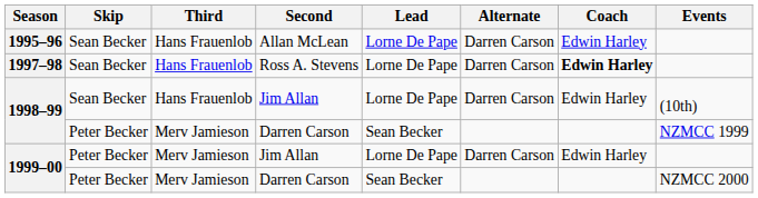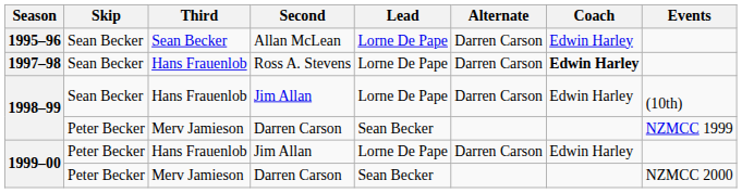 <table class="wikitable">
 <tr>
 <th scope="col">Season</th>
 <th scope="col">Skip</th>
 <th scope="col">Third</th>
 <th scope="col">Second</th>
 <th scope="col">Lead</th>
 <th scope="col">Alternate</th>
 <th scope="col">Coach</th>
 <th scope="col">Events</th>
 </tr>
 <tr>
 <th scope="row">1995–96</th>
 <td>Sean Becker</td>
-<td>Hans Frauenlob</td>
+<td><a href='#'>Sean Becker</a></td>
 <td>Allan McLean</td>
 <td><a href='#'>Lorne De Pape</a></td>
 <td>Darren Carson</td>
 <td><a href='#'>Edwin Harley</a></td>
 <td> </td>
 </tr>
 <tr>
 <th scope="row">1997–98</th>
 <td>Sean Becker</td>
 <td><a href='#'>Hans Frauenlob</a></td>
 <td>Ross A. Stevens</td>
 <td>Lorne De Pape</td>
 <td>Darren Carson</td>
 <td><strong>Edwin Harley</strong></td>
 <td> </td>
 </tr>
 <tr>
 <th scope="row" rowspan=2>1998–99</th>
 <td>Sean Becker</td>
 <td>Hans Frauenlob</td>
 <td><a href='#'>Jim Allan</a></td>
 <td>Lorne De Pape</td>
 <td>Darren Carson</td>
 <td>Edwin Harley</td>
 <td> <br> (10th)</td>
 </tr>
 <tr>
 <td>Peter Becker</td>
 <td>Merv Jamieson</td>
 <td>Darren Carson</td>
 <td>Sean Becker</td>
 <td></td>
 <td></td>
 <td><a href='#'>NZMCC</a> 1999 </td>
 </tr>
 <tr>
 <th scope="row" rowspan=2>1999–00</th>
 <td>Peter Becker</td>
-<td>Merv Jamieson</td>
+<td>Hans Frauenlob</td>
 <td>Jim Allan</td>
 <td>Lorne De Pape</td>
 <td>Darren Carson</td>
 <td>Edwin Harley</td>
 <td> </td>
 </tr>
 <tr>
 <td>Peter Becker</td>
 <td>Merv Jamieson</td>
 <td>Darren Carson</td>
 <td>Sean Becker</td>
 <td></td>
 <td></td>
 <td>NZMCC 2000 </td>
 </tr>
 </table>
